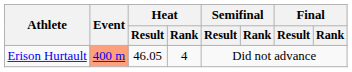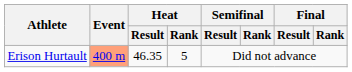 <table class="wikitable" style="font-size:90%">
 <tr>
 <th rowspan="2">Athlete</th>
 <th rowspan="2">Event</th>
 <th colspan="2">Heat</th>
 <th colspan="2">Semifinal</th>
 <th colspan="2">Final</th>
 </tr>
 <tr style="font-size:95%">
 <th>Result</th>
 <th>Rank</th>
 <th>Result</th>
 <th>Rank</th>
 <th>Result</th>
 <th>Rank</th>
 </tr>
 <tr align=center>
 <td align=left><a href='#'>Erison Hurtault</a></td>
 <td align=left style="background: lightsalmon;"><a href='#'>400 m</a></td>
-<td>46.05</td>
-<td>4</td>
+<td>46.35</td>
+<td>5</td>
 <td colspan="4" align=center>Did not advance</td>
 </tr>
 </table>
